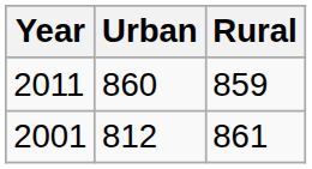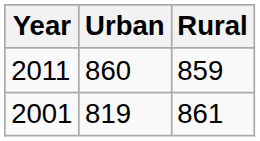 <table class="wikitable sortable">
 <tr>
 <th>Year</th>
 <th>Urban</th>
 <th>Rural</th>
 </tr>
 <tr>
 <td>2011</td>
 <td>860</td>
 <td>859</td>
 </tr>
 <tr>
 <td>2001</td>
-<td>812</td>
+<td>819</td>
 <td>861</td>
 </tr>
 </table>
